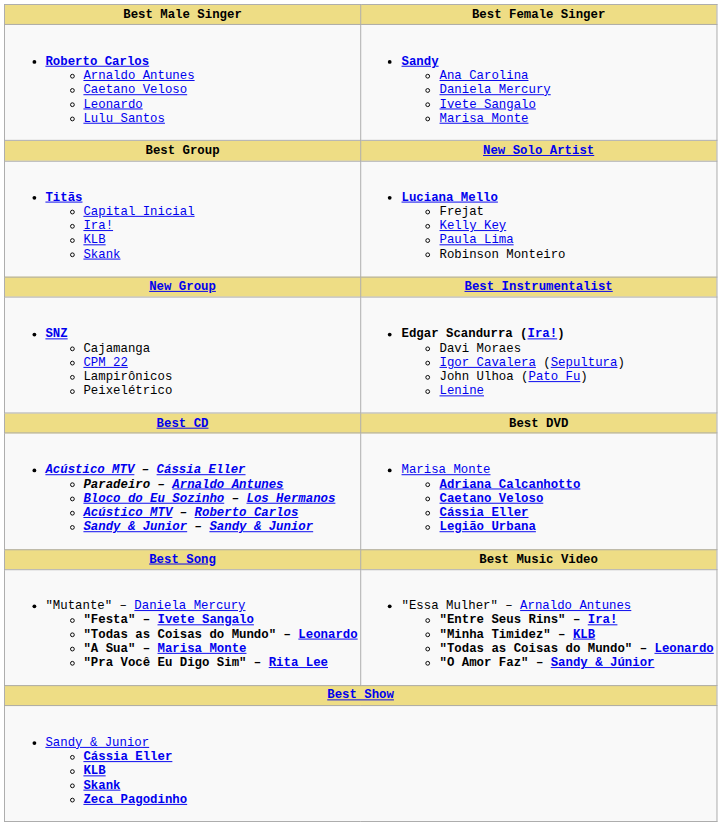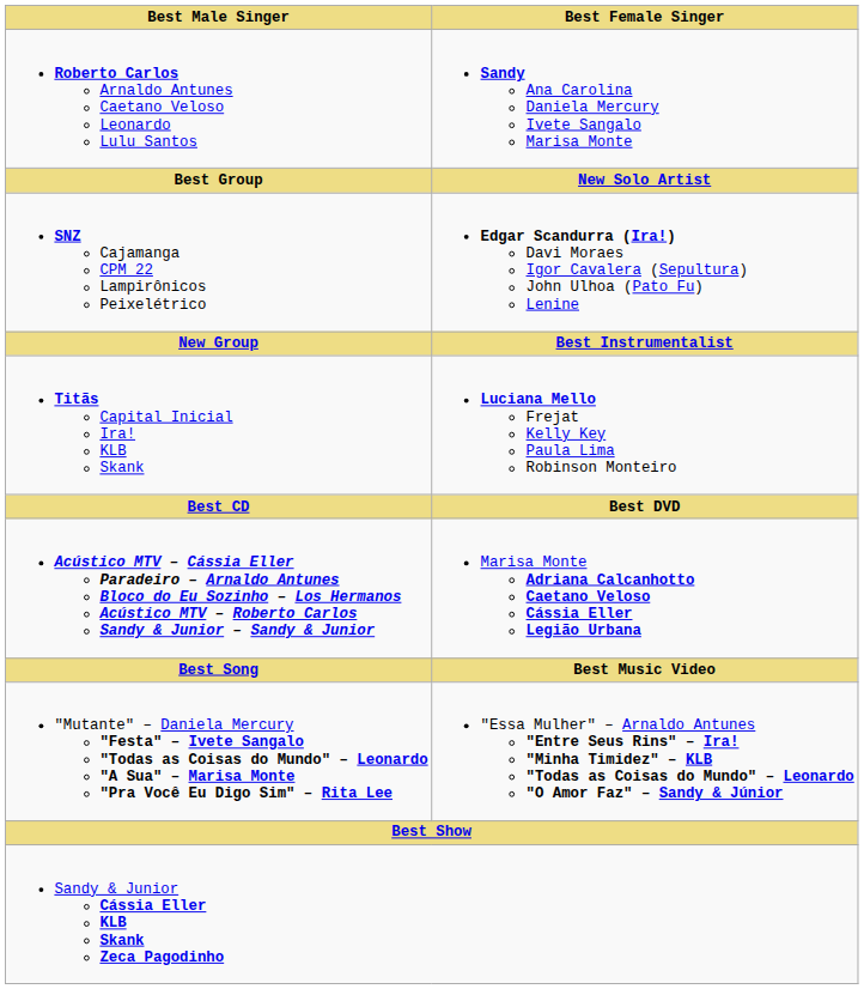 <table class="wikitable" style="width=">
 <tr>
 <th scope="col" width="50%" style="background:#EEDD85;">Best Male Singer</th>
 <th scope="col" width="50%" style="background:#EEDD85;">Best Female Singer</th>
 </tr>
 <tr>
 <td style="vertical-align:top"><br><ul><li><strong><a href='#'>Roberto Carlos</a></strong><ul><li><a href='#'>Arnaldo Antunes</a></li><li><a href='#'>Caetano Veloso</a></li><li><a href='#'>Leonardo</a></li><li><a href='#'>Lulu Santos</a></li></ul></li></ul></td>
 <td style="vertical-align:top"><br><ul><li><strong><a href='#'>Sandy</a></strong><ul><li><a href='#'>Ana Carolina</a></li><li><a href='#'>Daniela Mercury</a></li><li><a href='#'>Ivete Sangalo</a></li><li><a href='#'>Marisa Monte</a></li></ul></li></ul></td>
 </tr>
 <tr>
 <th scope="col" width="50%" style="background:#EEDD85;">Best Group</th>
 <th scope="col" width="50%" style="background:#EEDD85;"><a href='#'>New Solo Artist</a></th>
 </tr>
 <tr>
-<td style="vertical-align:top"><br><ul><li><strong><a href='#'>Titãs</a></strong><ul><li><a href='#'>Capital Inicial</a></li><li><a href='#'>Ira!</a></li><li><a href='#'>KLB</a></li><li><a href='#'>Skank</a></li></ul></li></ul></td>
-<td style="vertical-align:top"><br><ul><li><strong><a href='#'>Luciana Mello</a></strong><ul><li>Frejat</li><li><a href='#'>Kelly Key</a></li><li><a href='#'>Paula Lima</a></li><li>Robinson Monteiro</li></ul></li></ul></td>
+<td style="vertical-align:top"><br><ul><li><strong><a href='#'>SNZ</a></strong><ul><li>Cajamanga</li><li><a href='#'>CPM 22</a></li><li>Lampirônicos</li><li>Peixelétrico</li></ul></li></ul></td>
+<td style="vertical-align:top"><br><ul><li><strong>Edgar Scandurra (<a href='#'>Ira!</a>)</strong><ul><li>Davi Moraes</li><li><a href='#'>Igor Cavalera</a> (<a href='#'>Sepultura</a>)</li><li>John Ulhoa (<a href='#'>Pato Fu</a>)</li><li><a href='#'>Lenine</a></li></ul></li></ul></td>
 </tr>
 <tr>
 <th scope="col" width="50%" style="background:#EEDD85;"><a href='#'>New Group</a></th>
 <th scope="col" width="50%" style="background:#EEDD85;"><a href='#'>Best Instrumentalist</a></th>
 </tr>
 <tr>
-<td style="vertical-align:top"><br><ul><li><strong><a href='#'>SNZ</a></strong><ul><li>Cajamanga</li><li><a href='#'>CPM 22</a></li><li>Lampirônicos</li><li>Peixelétrico</li></ul></li></ul></td>
-<td style="vertical-align:top"><br><ul><li><strong>Edgar Scandurra (<a href='#'>Ira!</a>)</strong><ul><li>Davi Moraes</li><li><a href='#'>Igor Cavalera</a> (<a href='#'>Sepultura</a>)</li><li>John Ulhoa (<a href='#'>Pato Fu</a>)</li><li><a href='#'>Lenine</a></li></ul></li></ul></td>
+<td style="vertical-align:top"><br><ul><li><strong><a href='#'>Titãs</a></strong><ul><li><a href='#'>Capital Inicial</a></li><li><a href='#'>Ira!</a></li><li><a href='#'>KLB</a></li><li><a href='#'>Skank</a></li></ul></li></ul></td>
+<td style="vertical-align:top"><br><ul><li><strong><a href='#'>Luciana Mello</a></strong><ul><li>Frejat</li><li><a href='#'>Kelly Key</a></li><li><a href='#'>Paula Lima</a></li><li>Robinson Monteiro</li></ul></li></ul></td>
 </tr>
 <tr>
 <th scope="col" width="50%" style="background:#EEDD85;"><a href='#'>Best CD</a></th>
 <th scope="col" width="50%" style="background:#EEDD85;">Best DVD</th>
 </tr>
 <tr>
 <td style="vertical-align:top"><br><ul><li><strong><em><a href='#'>Acústico MTV</a><em> – <a href='#'>Cássia Eller</a><strong><ul><li></em>Paradeiro<em> – <a href='#'>Arnaldo Antunes</a></li><li></em><a href='#'>Bloco do Eu Sozinho</a><em> – <a href='#'>Los Hermanos</a></li><li></em><a href='#'>Acústico MTV</a><em> – <a href='#'>Roberto Carlos</a></li><li></em><a href='#'>Sandy & Junior</a><em> – <a href='#'>Sandy & Junior</a></li></ul></li></ul></td>
 <td style="vertical-align:top"><br><ul><li></strong><a href='#'>Marisa Monte</a><strong><ul><li><a href='#'>Adriana Calcanhotto</a></li><li><a href='#'>Caetano Veloso</a></li><li><a href='#'>Cássia Eller</a></li><li><a href='#'>Legião Urbana</a></li></ul></li></ul></td>
 </tr>
 <tr>
 <th scope="col" width="50%" style="background:#EEDD85;"><a href='#'>Best Song</a></th>
 <th scope="col" width="50%" style="background:#EEDD85;">Best Music Video</th>
 </tr>
 <tr>
 <td style="vertical-align:top"><br><ul><li></strong>"Mutante" – <a href='#'>Daniela Mercury</a><strong><ul><li>"Festa" – <a href='#'>Ivete Sangalo</a></li><li>"Todas as Coisas do Mundo" – <a href='#'>Leonardo</a></li><li>"A Sua" – <a href='#'>Marisa Monte</a></li><li>"Pra Você Eu Digo Sim" – <a href='#'>Rita Lee</a></li></ul></li></ul></td>
 <td style="vertical-align:top"><br><ul><li></strong>"Essa Mulher" – <a href='#'>Arnaldo Antunes</a><strong><ul><li>"Entre Seus Rins" – <a href='#'>Ira!</a></li><li>"Minha Timidez" – <a href='#'>KLB</a></li><li>"Todas as Coisas do Mundo" – <a href='#'>Leonardo</a></li><li>"O Amor Faz" – <a href='#'>Sandy & Júnior</a></li></ul></li></ul></td>
 </tr>
 <tr>
 <th colspan="2" scope="col" width="50%" style="background:#EEDD85;"><a href='#'>Best Show</a></th>
 </tr>
 <tr>
 <td colspan="2" style="vertical-align:top"><br><ul><li></strong><a href='#'>Sandy & Junior</a><strong><ul><li><a href='#'>Cássia Eller</a></li><li><a href='#'>KLB</a></li><li><a href='#'>Skank</a></li><li><a href='#'>Zeca Pagodinho</a></li></ul></li></ul></td>
 </tr>
 </table>
